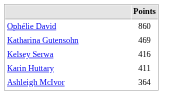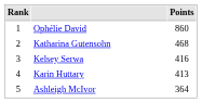 <table cellspacing="1" cellpadding="3" style="border:1px solid #AAAAAA;font-size:86%">
 <tr bgcolor="#E4E4E4">
+<th style="border-bottom:1px solid #AAAAAA" width=10>Rank</th>
 <th style="border-bottom:1px solid #AAAAAA" width=200></th>
 <th style="border-bottom:1px solid #AAAAAA" width=20>Points</th>
 </tr>
 <tr>
+<td align="center">1</td>
 <td> <a href='#'>Ophélie David</a></td>
 <td align=center>860</td>
 </tr>
 <tr>
+<td align="center">2</td>
 <td> <a href='#'>Katharina Gutensohn</a></td>
-<td align=center>469</td>
+<td align=center>468</td>
 </tr>
 <tr>
+<td align="center">3</td>
 <td> <a href='#'>Kelsey Serwa</a></td>
 <td align=center>416</td>
 </tr>
 <tr>
+<td align="center">4</td>
 <td> <a href='#'>Karin Huttary</a></td>
-<td align=center>411</td>
+<td align=center>413</td>
 </tr>
 <tr>
+<td align="center">5</td>
 <td> <a href='#'>Ashleigh McIvor</a></td>
 <td align=center>364</td>
 </tr>
 </table>
